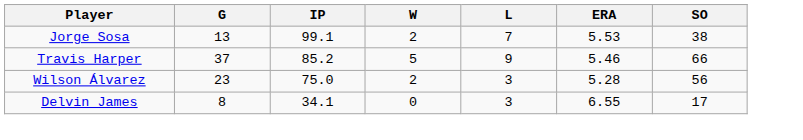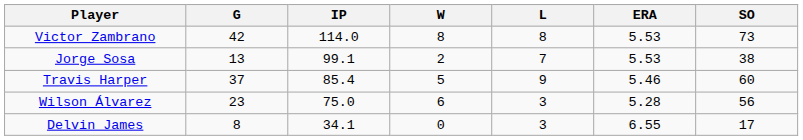 <table class="wikitable sortable">
 <tr>
 <th bgcolor="#DDDDFF" width="16%">Player</th>
 <th bgcolor="#DDDDFF" width="9%">G</th>
 <th bgcolor="#DDDDFF" width="9%">IP</th>
 <th bgcolor="#DDDDFF" width="9%">W</th>
 <th bgcolor="#DDDDFF" width="9%">L</th>
 <th bgcolor="#DDDDFF" width="9%">ERA</th>
 <th bgcolor="#DDDDFF" width="9%">SO</th>
+</tr>
+<tr align="center">
+<td><a href='#'>Victor Zambrano</a></td>
+<td>42</td>
+<td>114.0</td>
+<td>8</td>
+<td>8</td>
+<td>5.53</td>
+<td>73</td>
 </tr>
 <tr align=center>
 <td><a href='#'>Jorge Sosa</a></td>
 <td>13</td>
 <td>99.1</td>
 <td>2</td>
 <td>7</td>
 <td>5.53</td>
 <td>38</td>
 </tr>
 <tr align=center>
 <td><a href='#'>Travis Harper</a></td>
 <td>37</td>
-<td>85.2</td>
+<td>85.4</td>
 <td>5</td>
 <td>9</td>
 <td>5.46</td>
-<td>66</td>
+<td>60</td>
 </tr>
 <tr align=center>
 <td><a href='#'>Wilson Álvarez</a></td>
 <td>23</td>
 <td>75.0</td>
-<td>2</td>
+<td>6</td>
 <td>3</td>
 <td>5.28</td>
 <td>56</td>
 </tr>
 <tr align=center>
 <td><a href='#'>Delvin James</a></td>
 <td>8</td>
 <td>34.1</td>
 <td>0</td>
 <td>3</td>
 <td>6.55</td>
 <td>17</td>
 </tr>
 </table>
